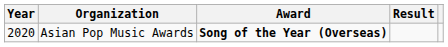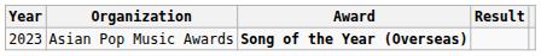 <table class="wikitable plainrowheaders">
 <tr align=center>
 <th scope="col">Year</th>
 <th scope="col">Organization</th>
 <th scope="col">Award</th>
 <th scope="col">Result</th>
 <th scope="col"></th>
 </tr>
 <tr>
-<td align="center">2020</td>
+<td align="center">2023</td>
 <td>Asian Pop Music Awards</td>
 <td><strong>Song of the Year (Overseas)</strong></td>
 <td></td>
 <td style="text-align:center"></td>
 </tr>
 </table>
